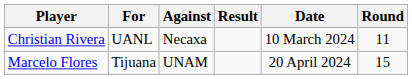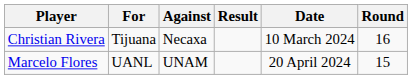 <table class="wikitable sortable">
 <tr>
 <th>Player</th>
 <th>For</th>
 <th>Against</th>
 <th>Result</th>
 <th>Date</th>
 <th>Round</th>
 </tr>
 <tr>
 <td> <a href='#'>Christian Rivera</a></td>
-<td>UANL</td>
+<td>Tijuana</td>
 <td>Necaxa</td>
 <td align=center></td>
 <td align=center>10 March 2024</td>
-<td align=center>11</td>
+<td align=center>16</td>
 </tr>
 <tr>
 <td> <a href='#'>Marcelo Flores</a></td>
-<td>Tijuana</td>
+<td>UANL</td>
 <td>UNAM</td>
 <td align=center></td>
 <td align=center>20 April 2024</td>
 <td align=center>15</td>
 </tr>
 </table>
